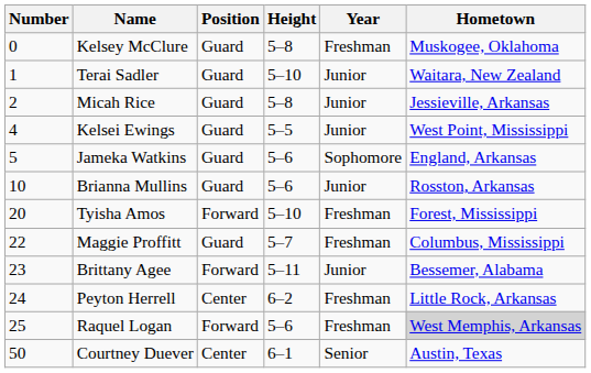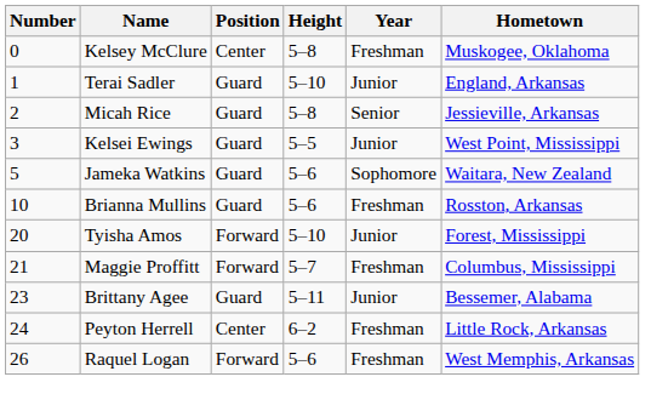 <table class="wikitable" style="font-size: 95%;">
 <tr>
 <th>Number</th>
 <th>Name</th>
 <th>Position</th>
 <th>Height</th>
 <th>Year</th>
 <th>Hometown</th>
 </tr>
 <tr>
 <td>0</td>
 <td>Kelsey McClure</td>
-<td>Guard</td>
+<td>Center</td>
 <td>5–8</td>
 <td>Freshman</td>
 <td><a href='#'>Muskogee, Oklahoma</a></td>
 </tr>
 <tr>
 <td>1</td>
 <td>Terai Sadler</td>
 <td>Guard</td>
 <td>5–10</td>
 <td>Junior</td>
-<td><a href='#'>Waitara, New Zealand</a></td>
+<td><a href='#'>England, Arkansas</a></td>
 </tr>
 <tr>
 <td>2</td>
 <td>Micah Rice</td>
 <td>Guard</td>
 <td>5–8</td>
-<td>Junior</td>
+<td>Senior</td>
 <td><a href='#'>Jessieville, Arkansas</a></td>
 </tr>
 <tr>
-<td>4</td>
+<td>3</td>
 <td>Kelsei Ewings</td>
 <td>Guard</td>
 <td>5–5</td>
 <td>Junior</td>
 <td><a href='#'>West Point, Mississippi</a></td>
 </tr>
 <tr>
 <td>5</td>
 <td>Jameka Watkins</td>
 <td>Guard</td>
 <td>5–6</td>
 <td>Sophomore</td>
-<td><a href='#'>England, Arkansas</a></td>
+<td><a href='#'>Waitara, New Zealand</a></td>
 </tr>
 <tr>
 <td>10</td>
 <td>Brianna Mullins</td>
 <td>Guard</td>
 <td>5–6</td>
-<td>Junior</td>
+<td>Freshman</td>
 <td><a href='#'>Rosston, Arkansas</a></td>
 </tr>
 <tr>
 <td>20</td>
 <td>Tyisha Amos</td>
 <td>Forward</td>
 <td>5–10</td>
-<td>Freshman</td>
+<td>Junior</td>
 <td><a href='#'>Forest, Mississippi</a></td>
 </tr>
 <tr>
-<td>22</td>
+<td>21</td>
 <td>Maggie Proffitt</td>
-<td>Guard</td>
+<td>Forward</td>
 <td>5–7</td>
 <td>Freshman</td>
 <td><a href='#'>Columbus, Mississippi</a></td>
 </tr>
 <tr>
 <td>23</td>
 <td>Brittany Agee</td>
-<td>Forward</td>
+<td>Guard</td>
 <td>5–11</td>
 <td>Junior</td>
 <td><a href='#'>Bessemer, Alabama</a></td>
 </tr>
 <tr>
 <td>24</td>
 <td>Peyton Herrell</td>
 <td>Center</td>
 <td>6–2</td>
 <td>Freshman</td>
 <td><a href='#'>Little Rock, Arkansas</a></td>
 </tr>
 <tr>
-<td>25</td>
+<td>26</td>
 <td>Raquel Logan</td>
 <td>Forward</td>
 <td>5–6</td>
 <td>Freshman</td>
-<td style="background: lightgrey;"><a href='#'>West Memphis, Arkansas</a></td>
-</tr>
-<tr>
-<td>50</td>
-<td>Courtney Duever</td>
-<td>Center</td>
-<td>6–1</td>
-<td>Senior</td>
-<td><a href='#'>Austin, Texas</a></td>
+<td><a href='#'>West Memphis, Arkansas</a></td>
 </tr>
 </table>
